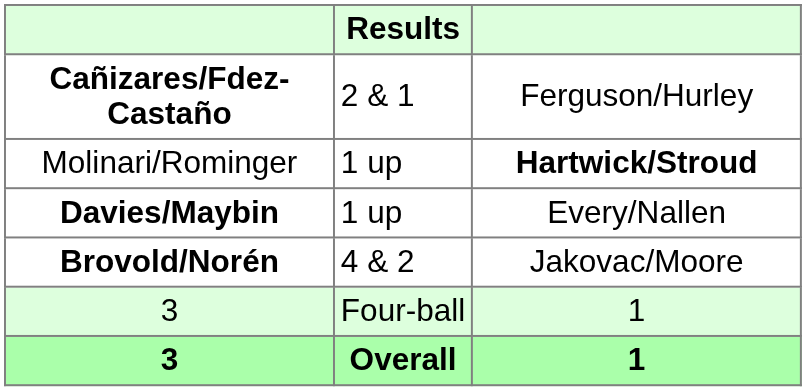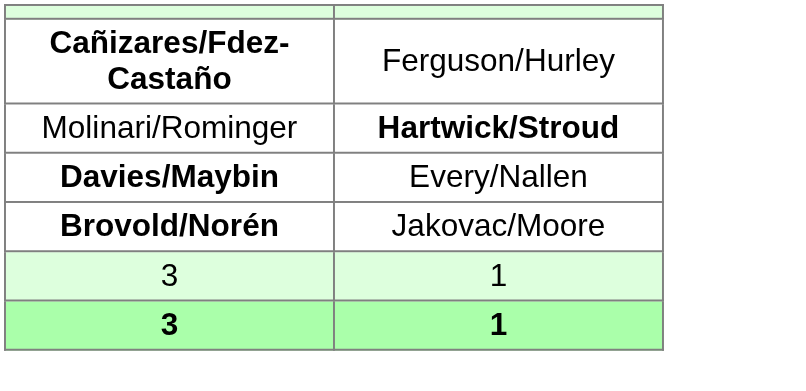 <table border="1" cellpadding="3" style="border-collapse:collapse; text-align:center;">
 <tr style="background:#ddffdd;">
 <th width=160></th>
-<th>Results</th>
 <th width=160></th>
 </tr>
 <tr>
 <td><strong>Cañizares/Fdez-Castaño</strong></td>
-<td align=left> 2 & 1</td>
 <td>Ferguson/Hurley</td>
 </tr>
 <tr>
 <td>Molinari/Rominger</td>
-<td align=left> 1 up</td>
 <td><strong>Hartwick/Stroud</strong></td>
 </tr>
 <tr>
 <td><strong>Davies/Maybin</strong></td>
-<td align=left> 1 up</td>
 <td>Every/Nallen</td>
 </tr>
 <tr>
 <td><strong>Brovold/Norén</strong></td>
-<td align=left> 4 & 2</td>
 <td>Jakovac/Moore</td>
 </tr>
 <tr style="background:#ddffdd;">
 <td>3</td>
-<td>Four-ball</td>
 <td>1</td>
 </tr>
 <tr style="background:#aaffaa;">
 <th>3</th>
-<th>Overall</th>
 <th>1</th>
 </tr>
 </table>
